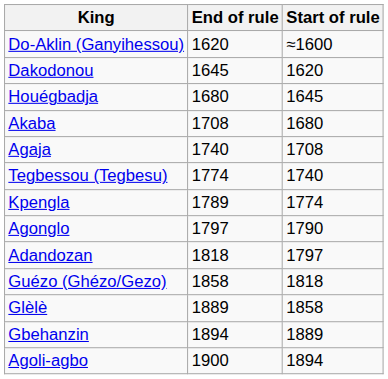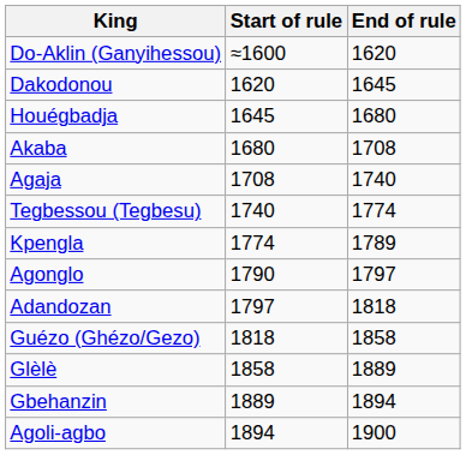 <table class="wikitable">
 <tr>
 <th>King</th>
+<th>Start of rule</th>
 <th>End of rule</th>
-<th>Start of rule</th>
 </tr>
 <tr>
 <td><a href='#'>Do-Aklin (Ganyihessou)</a></td>
+<td>≈1600</td>
 <td>1620</td>
-<td>≈1600</td>
 </tr>
 <tr>
 <td><a href='#'>Dakodonou</a></td>
+<td>1620</td>
 <td>1645</td>
-<td>1620</td>
 </tr>
 <tr>
 <td><a href='#'>Houégbadja</a></td>
+<td>1645</td>
 <td>1680</td>
-<td>1645</td>
 </tr>
 <tr>
 <td><a href='#'>Akaba</a></td>
+<td>1680</td>
 <td>1708</td>
-<td>1680</td>
 </tr>
 <tr>
 <td><a href='#'>Agaja</a></td>
+<td>1708</td>
 <td>1740</td>
-<td>1708</td>
 </tr>
 <tr>
 <td><a href='#'>Tegbessou (Tegbesu)</a></td>
+<td>1740</td>
 <td>1774</td>
-<td>1740</td>
 </tr>
 <tr>
 <td><a href='#'>Kpengla</a></td>
+<td>1774</td>
 <td>1789</td>
-<td>1774</td>
 </tr>
 <tr>
 <td><a href='#'>Agonglo</a></td>
+<td>1790</td>
 <td>1797</td>
-<td>1790</td>
 </tr>
 <tr>
 <td><a href='#'>Adandozan</a></td>
+<td>1797</td>
 <td>1818</td>
-<td>1797</td>
 </tr>
 <tr>
 <td><a href='#'>Guézo (Ghézo/Gezo)</a></td>
+<td>1818</td>
 <td>1858</td>
-<td>1818</td>
 </tr>
 <tr>
 <td><a href='#'>Glèlè</a></td>
+<td>1858</td>
 <td>1889</td>
-<td>1858</td>
 </tr>
 <tr>
 <td><a href='#'>Gbehanzin</a></td>
+<td>1889</td>
 <td>1894</td>
-<td>1889</td>
 </tr>
 <tr>
 <td><a href='#'>Agoli-agbo</a></td>
+<td>1894</td>
 <td>1900</td>
-<td>1894</td>
 </tr>
 </table>
